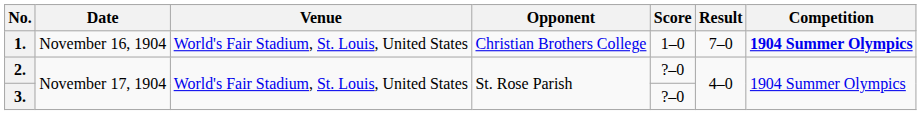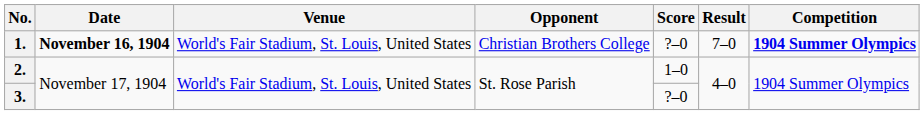 <table class="wikitable"style=font-size:95%;">
 <tr>
 <th>No.</th>
 <th>Date</th>
 <th>Venue</th>
 <th>Opponent</th>
 <th>Score</th>
 <th>Result</th>
 <th>Competition</th>
 </tr>
 <tr>
 <th>1.</th>
-<td>November 16, 1904</td>
+<td><strong>November 16, 1904</strong></td>
 <td><a href='#'>World's Fair Stadium</a>, <a href='#'>St. Louis</a>, United States</td>
 <td> <a href='#'>Christian Brothers College</a></td>
-<td align="center">1–0</td>
+<td align="center">?–0</td>
 <td align="center">7–0</td>
 <td><strong><a href='#'>1904 Summer Olympics</a></strong></td>
 </tr>
 <tr>
 <th>2.</th>
 <td rowspan="2">November 17, 1904</td>
 <td rowspan="2"><a href='#'>World's Fair Stadium</a>, <a href='#'>St. Louis</a>, United States</td>
 <td rowspan="2"> St. Rose Parish</td>
-<td align="center">?–0</td>
+<td align="center">1–0</td>
 <td rowspan="2" align="center">4–0</td>
 <td rowspan="2"><a href='#'>1904 Summer Olympics</a></td>
 </tr>
 <tr>
 <th>3.</th>
 <td align="center">?–0</td>
 </tr>
 </table>
